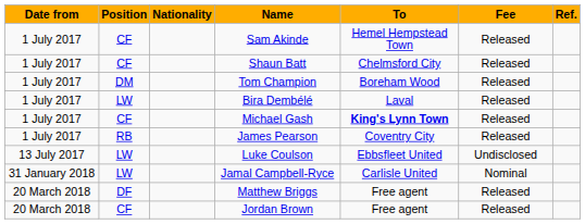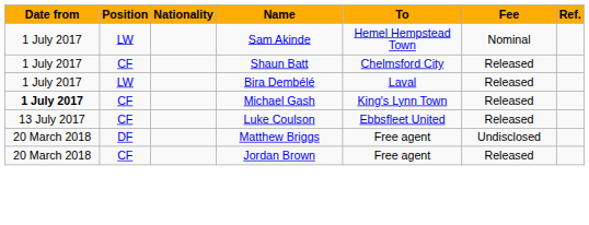 <table class="wikitable"  style="text-align:center; font-size:90%; ">
 <tr>
 <th style="background:#FFAD00; color:black; width:110px;">Date from</th>
 <th style="background:#FFAD00; color:black; width:50px;">Position</th>
 <th style="background:#FFAD00; color:black; width:50px;">Nationality</th>
 <th style="background:#FFAD00; color:black; width:150px;">Name</th>
 <th style="background:#FFAD00; color:black; width:140px;">To</th>
 <th style="background:#FFAD00; color:black; width:110px;">Fee</th>
 <th style="background:#FFAD00; color:black; width:25px;">Ref.</th>
 </tr>
 <tr>
 <td>1 July 2017</td>
-<td><a href='#'>CF</a></td>
+<td><a href='#'>LW</a></td>
 <td></td>
 <td><a href='#'>Sam Akinde</a></td>
 <td><a href='#'>Hemel Hempstead Town</a></td>
-<td>Released</td>
+<td>Nominal</td>
 <td></td>
 </tr>
 <tr>
 <td>1 July 2017</td>
 <td><a href='#'>CF</a></td>
 <td></td>
 <td><a href='#'>Shaun Batt</a></td>
 <td><a href='#'>Chelmsford City</a></td>
 <td>Released</td>
 <td></td>
 </tr>
 <tr>
 <td>1 July 2017</td>
-<td><a href='#'>DM</a></td>
-<td></td>
-<td><a href='#'>Tom Champion</a></td>
-<td><a href='#'>Boreham Wood</a></td>
-<td>Released</td>
-<td></td>
-</tr>
-<tr>
-<td>1 July 2017</td>
 <td><a href='#'>LW</a></td>
 <td></td>
 <td><a href='#'>Bira Dembélé</a></td>
 <td><a href='#'>Laval</a></td>
 <td>Released</td>
 <td></td>
 </tr>
 <tr>
-<td>1 July 2017</td>
+<td><strong>1 July 2017</strong></td>
 <td><a href='#'>CF</a></td>
 <td></td>
 <td><a href='#'>Michael Gash</a></td>
-<td><strong><a href='#'>King's Lynn Town</a></strong></td>
-<td>Released</td>
-<td></td>
-</tr>
-<tr>
-<td>1 July 2017</td>
-<td><a href='#'>RB</a></td>
-<td></td>
-<td><a href='#'>James Pearson</a></td>
-<td><a href='#'>Coventry City</a></td>
+<td><a href='#'>King's Lynn Town</a></td>
 <td>Released</td>
 <td></td>
 </tr>
 <tr>
 <td>13 July 2017</td>
-<td><a href='#'>LW</a></td>
+<td><a href='#'>CF</a></td>
 <td></td>
 <td><a href='#'>Luke Coulson</a></td>
 <td><a href='#'>Ebbsfleet United</a></td>
-<td>Undisclosed</td>
-<td></td>
-</tr>
-<tr>
-<td>31 January 2018</td>
-<td><a href='#'>LW</a></td>
-<td></td>
-<td><a href='#'>Jamal Campbell-Ryce</a></td>
-<td><a href='#'>Carlisle United</a></td>
-<td>Nominal</td>
+<td>Released</td>
 <td></td>
 </tr>
 <tr>
 <td>20 March 2018</td>
 <td><a href='#'>DF</a></td>
 <td></td>
 <td><a href='#'>Matthew Briggs</a></td>
 <td>Free agent</td>
-<td>Released</td>
+<td>Undisclosed</td>
 <td></td>
 </tr>
 <tr>
 <td>20 March 2018</td>
 <td><a href='#'>CF</a></td>
 <td></td>
 <td><a href='#'>Jordan Brown</a></td>
 <td>Free agent</td>
 <td>Released</td>
 <td></td>
 </tr>
 </table>
